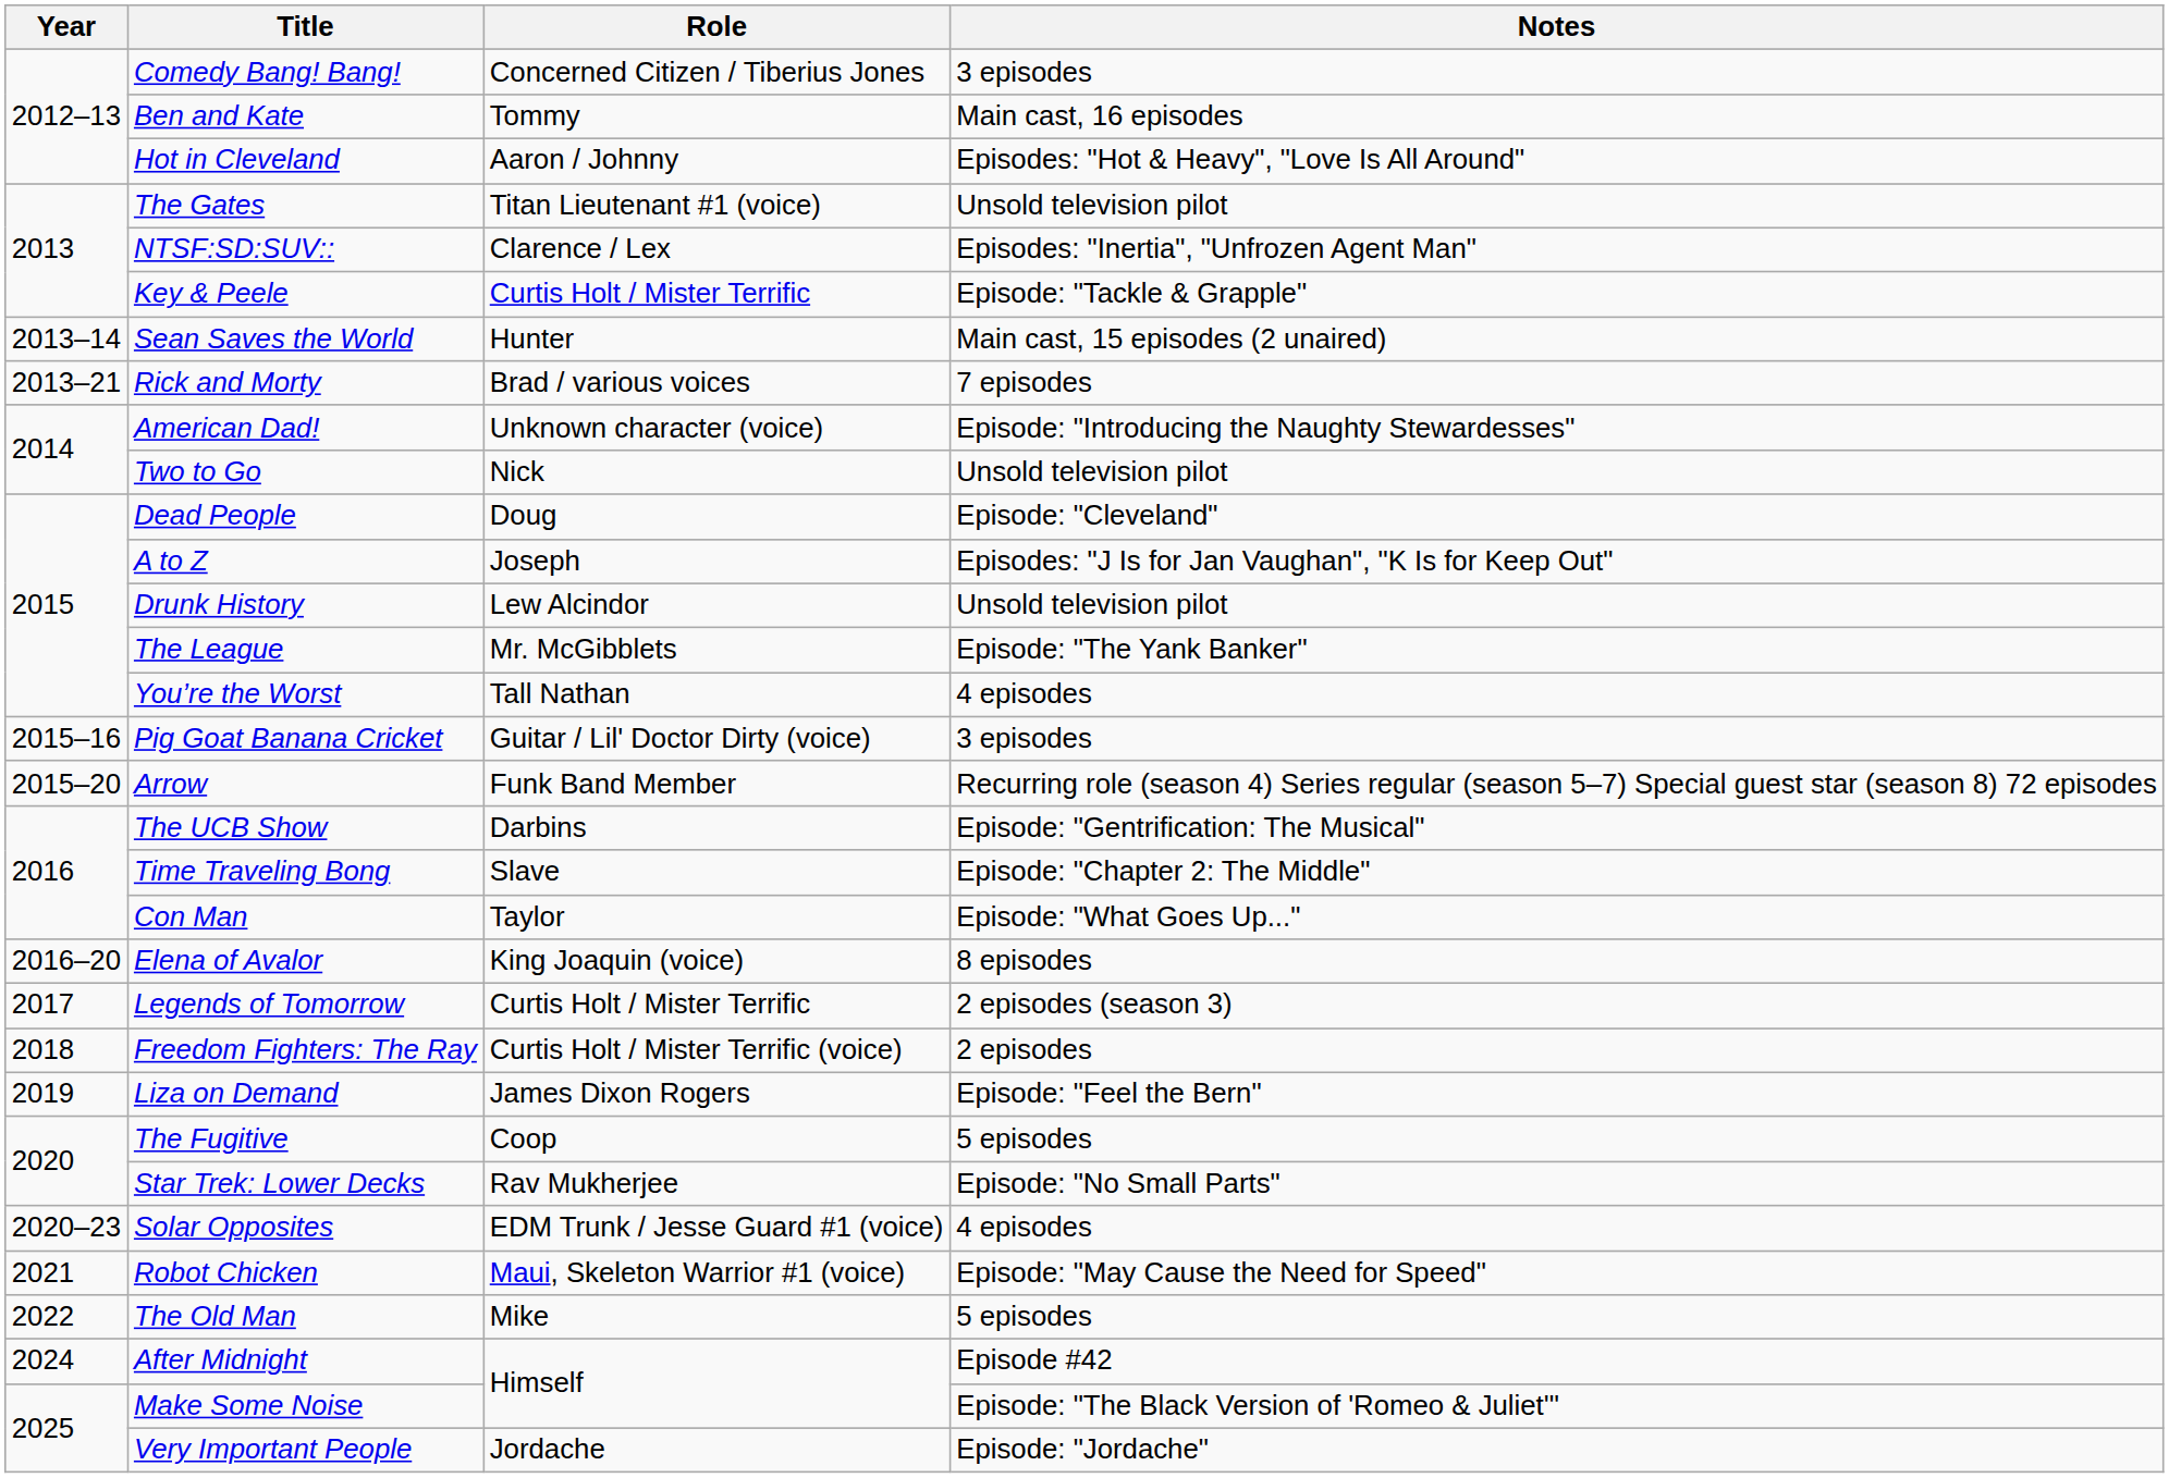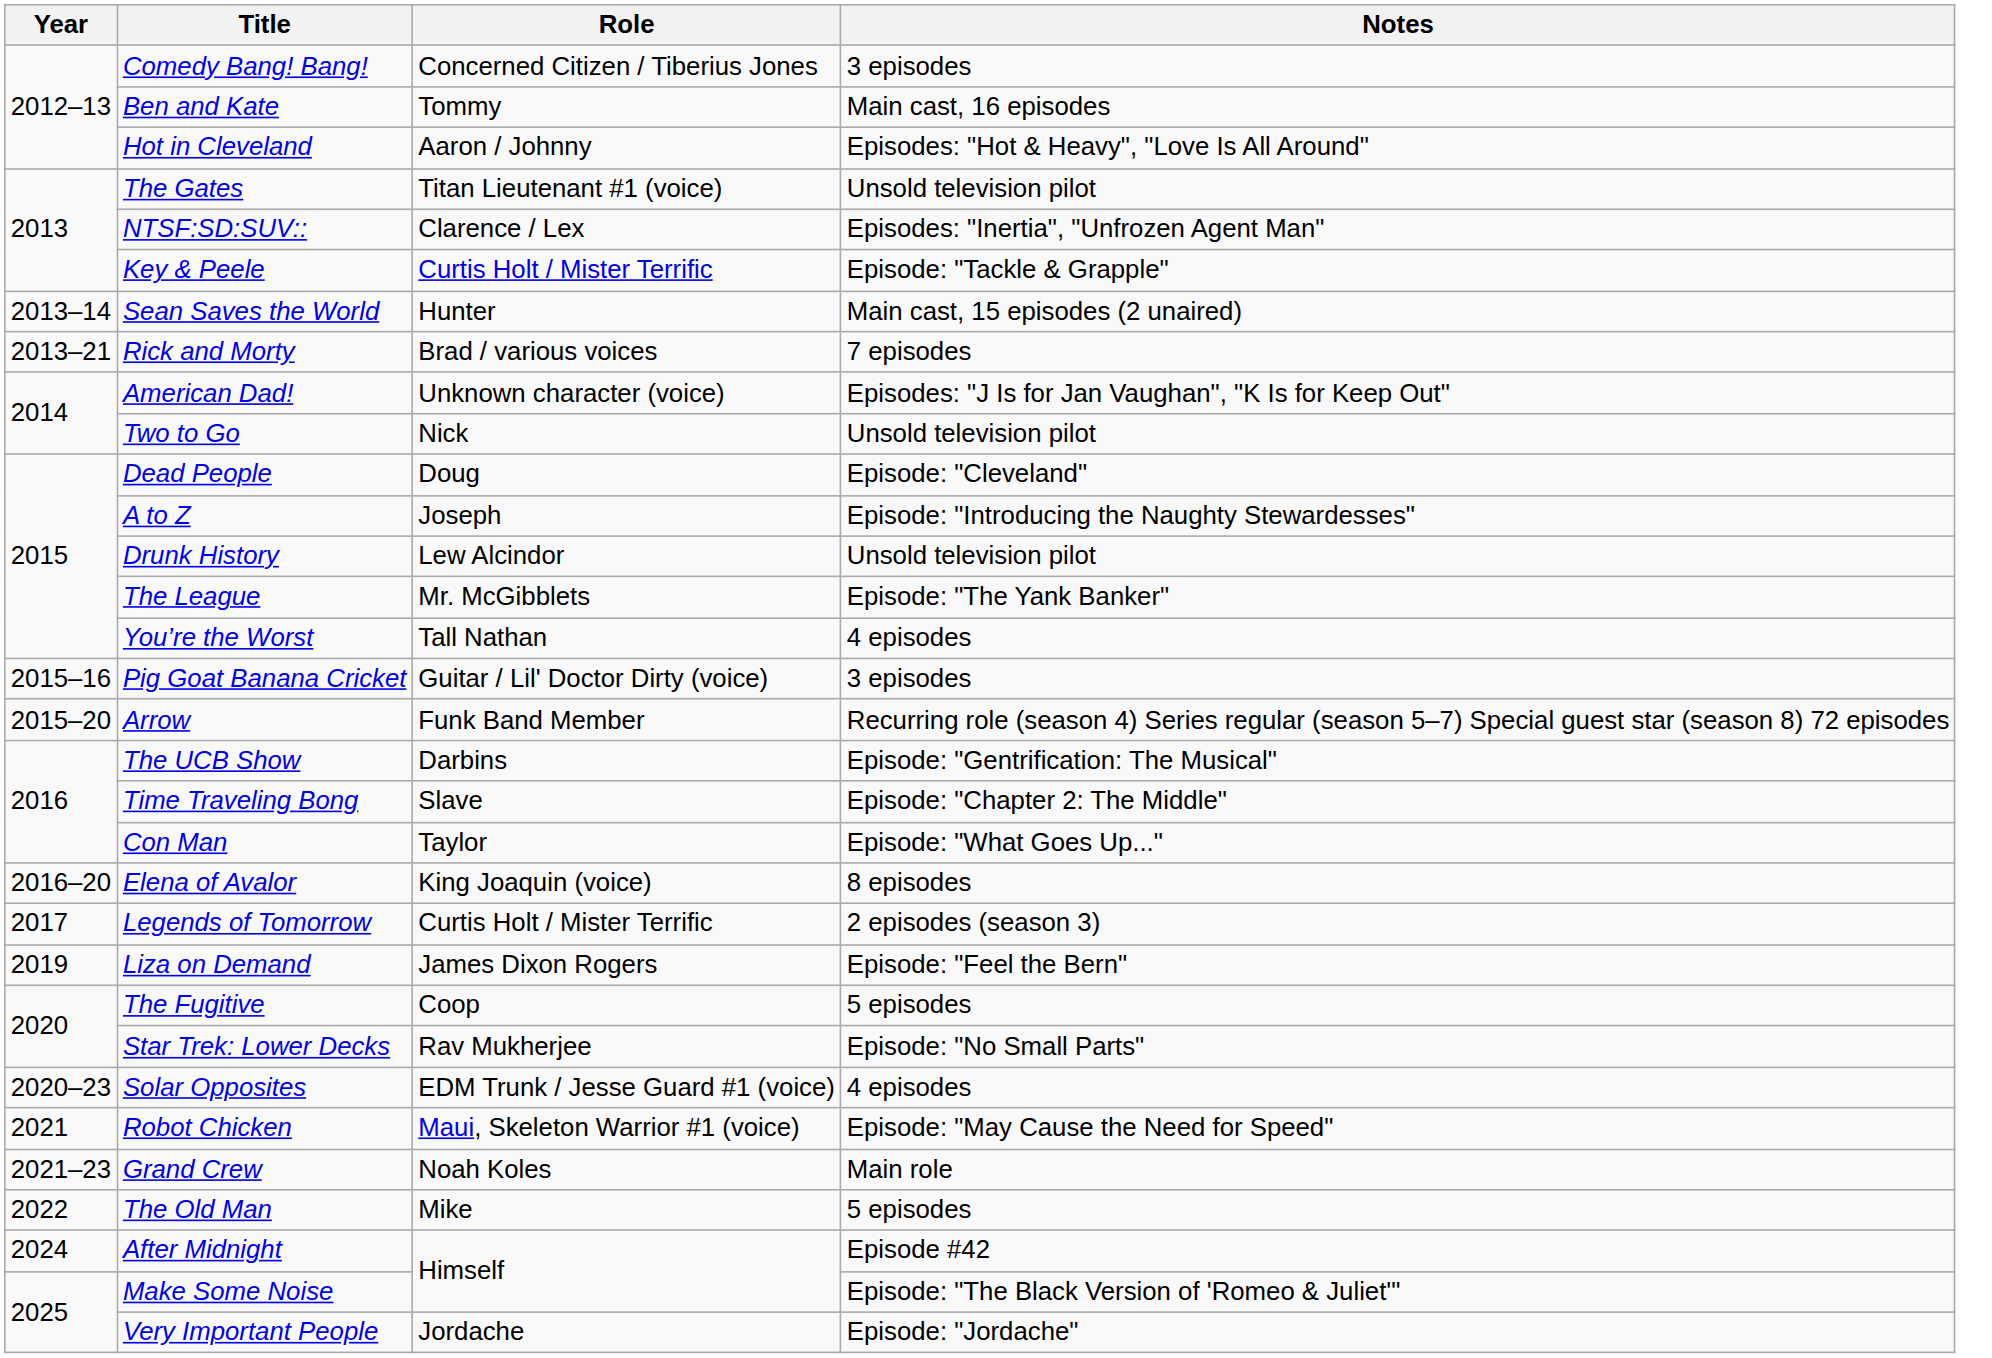 <table class="wikitable sortable">
 <tr>
 <th>Year</th>
 <th>Title</th>
 <th>Role</th>
 <th class="unsortable">Notes</th>
 </tr>
 <tr>
 <td rowspan=3>2012–13</td>
 <td><em><a href='#'>Comedy Bang! Bang!</a></em></td>
 <td>Concerned Citizen / Tiberius Jones</td>
 <td>3 episodes</td>
 </tr>
 <tr>
 <td><em><a href='#'>Ben and Kate</a></em></td>
 <td>Tommy</td>
 <td>Main cast, 16 episodes</td>
 </tr>
 <tr>
 <td><em><a href='#'>Hot in Cleveland</a></em></td>
 <td>Aaron / Johnny</td>
 <td>Episodes: "Hot & Heavy", "Love Is All Around"</td>
 </tr>
 <tr>
 <td rowspan=3>2013</td>
 <td><em><a href='#'>The Gates</a></em></td>
 <td>Titan Lieutenant #1 (voice)</td>
 <td>Unsold television pilot</td>
 </tr>
 <tr>
 <td><em><a href='#'>NTSF:SD:SUV::</a></em></td>
 <td>Clarence / Lex</td>
 <td>Episodes: "Inertia", "Unfrozen Agent Man"</td>
 </tr>
 <tr>
 <td><em><a href='#'>Key & Peele</a></em></td>
 <td><a href='#'>Curtis Holt / Mister Terrific</a></td>
 <td>Episode: "Tackle & Grapple"</td>
 </tr>
 <tr>
 <td>2013–14</td>
 <td><em><a href='#'>Sean Saves the World</a></em></td>
 <td>Hunter</td>
 <td>Main cast, 15 episodes (2 unaired)</td>
 </tr>
 <tr>
 <td>2013–21</td>
 <td><em><a href='#'>Rick and Morty</a></em></td>
 <td>Brad / various voices</td>
 <td>7 episodes</td>
 </tr>
 <tr>
 <td rowspan=2>2014</td>
 <td><em><a href='#'>American Dad!</a></em></td>
 <td>Unknown character (voice)</td>
-<td>Episode: "Introducing the Naughty Stewardesses"</td>
+<td>Episodes: "J Is for Jan Vaughan", "K Is for Keep Out"</td>
 </tr>
 <tr>
 <td><em><a href='#'>Two to Go</a></em></td>
 <td>Nick</td>
 <td>Unsold television pilot</td>
 </tr>
 <tr>
 <td rowspan=5>2015</td>
 <td><em><a href='#'>Dead People</a></em></td>
 <td>Doug</td>
 <td>Episode: "Cleveland"</td>
 </tr>
 <tr>
 <td><em><a href='#'>A to Z</a></em></td>
 <td>Joseph</td>
-<td>Episodes: "J Is for Jan Vaughan", "K Is for Keep Out"</td>
+<td>Episode: "Introducing the Naughty Stewardesses"</td>
 </tr>
 <tr>
 <td><em><a href='#'>Drunk History</a></em></td>
 <td>Lew Alcindor</td>
 <td>Unsold television pilot</td>
 </tr>
 <tr>
 <td><em><a href='#'>The League</a></em></td>
 <td>Mr. McGibblets</td>
 <td>Episode: "The Yank Banker"</td>
 </tr>
 <tr>
 <td><em><a href='#'>You’re the Worst</a></em></td>
 <td>Tall Nathan</td>
 <td>4 episodes</td>
 </tr>
 <tr>
 <td>2015–16</td>
 <td><em><a href='#'>Pig Goat Banana Cricket</a></em></td>
 <td>Guitar / Lil' Doctor Dirty (voice)</td>
 <td>3 episodes</td>
 </tr>
 <tr>
 <td>2015–20</td>
 <td><em><a href='#'>Arrow</a></em></td>
 <td>Funk Band Member</td>
 <td>Recurring role (season 4) Series regular (season 5–7) Special guest star (season 8) 72 episodes</td>
 </tr>
 <tr>
 <td rowspan=3>2016</td>
 <td><em><a href='#'>The UCB Show</a></em></td>
 <td>Darbins</td>
 <td>Episode: "Gentrification: The Musical"</td>
 </tr>
 <tr>
 <td><em><a href='#'>Time Traveling Bong</a></em></td>
 <td>Slave</td>
 <td>Episode: "Chapter 2: The Middle"</td>
 </tr>
 <tr>
 <td><em><a href='#'>Con Man</a></em></td>
 <td>Taylor</td>
 <td>Episode: "What Goes Up..."</td>
 </tr>
 <tr>
 <td>2016–20</td>
 <td><em><a href='#'>Elena of Avalor</a></em></td>
 <td>King Joaquin (voice)</td>
 <td>8 episodes</td>
 </tr>
 <tr>
 <td>2017</td>
 <td><em><a href='#'>Legends of Tomorrow</a></em></td>
 <td>Curtis Holt / Mister Terrific</td>
 <td>2 episodes (season 3)</td>
 </tr>
 <tr>
-<td>2018</td>
-<td><em><a href='#'>Freedom Fighters: The Ray</a></em></td>
-<td>Curtis Holt / Mister Terrific (voice)</td>
-<td>2 episodes</td>
-</tr>
-<tr>
 <td>2019</td>
 <td><em><a href='#'>Liza on Demand</a></em></td>
 <td>James Dixon Rogers</td>
 <td>Episode: "Feel the Bern"</td>
 </tr>
 <tr>
 <td rowspan=2>2020</td>
 <td><em><a href='#'>The Fugitive</a></em></td>
 <td>Coop</td>
 <td>5 episodes</td>
 </tr>
 <tr>
 <td><em><a href='#'>Star Trek: Lower Decks</a></em></td>
 <td>Rav Mukherjee</td>
 <td>Episode: "No Small Parts"</td>
 </tr>
 <tr>
 <td>2020–23</td>
 <td><em><a href='#'>Solar Opposites</a></em></td>
 <td>EDM Trunk / Jesse Guard #1 (voice)</td>
 <td>4 episodes</td>
 </tr>
 <tr>
 <td>2021</td>
 <td><em><a href='#'>Robot Chicken</a></em></td>
 <td><a href='#'>Maui</a>, Skeleton Warrior #1 (voice)</td>
 <td>Episode: "May Cause the Need for Speed"</td>
 </tr>
 <tr>
+<td>2021–23</td>
+<td><em><a href='#'>Grand Crew</a></em></td>
+<td>Noah Koles</td>
+<td>Main role</td>
+</tr>
+<tr>
 <td>2022</td>
 <td><em><a href='#'>The Old Man</a></em></td>
 <td>Mike</td>
 <td>5 episodes</td>
 </tr>
 <tr>
 <td>2024</td>
 <td><em><a href='#'>After Midnight</a></em></td>
 <td rowspan=2>Himself</td>
 <td>Episode #42</td>
 </tr>
 <tr>
 <td rowspan=2>2025</td>
 <td><em><a href='#'>Make Some Noise</a></em></td>
 <td>Episode: "The Black Version of 'Romeo & Juliet'"</td>
 </tr>
 <tr>
 <td><em><a href='#'>Very Important People</a></em></td>
 <td>Jordache</td>
 <td>Episode: "Jordache"</td>
 </tr>
 </table>
